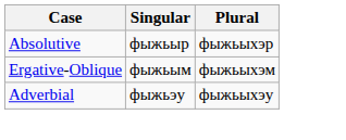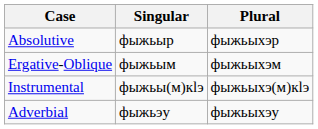 <table class="wikitable">
 <tr>
 <th>Case</th>
 <th>Singular</th>
 <th>Plural</th>
 </tr>
 <tr>
 <td><a href='#'>Absolutive</a></td>
 <td>фыжьыр</td>
 <td>фыжьыхэр</td>
 </tr>
 <tr>
 <td><a href='#'>Ergative</a>-<a href='#'>Oblique</a></td>
 <td>фыжьым</td>
 <td>фыжьыхэм</td>
 </tr>
 <tr>
+<td><a href='#'>Instrumental</a></td>
+<td>фыжьы(м)кӏэ</td>
+<td>фыжьыхэ(м)кӏэ</td>
+</tr>
+<tr>
 <td><a href='#'>Adverbial</a></td>
 <td>фыжьэу</td>
 <td>фыжьыхэу</td>
 </tr>
 </table>
